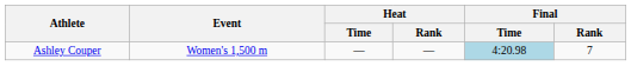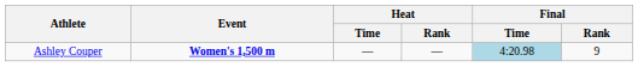 <table class="wikitable" style="font-size:95%; text-align:center;" width="95%">
 <tr>
 <th rowspan="2">Athlete</th>
 <th rowspan="2">Event</th>
 <th colspan="2">Heat</th>
 <th colspan="2">Final</th>
 </tr>
 <tr>
 <th>Time</th>
 <th>Rank</th>
 <th>Time</th>
 <th>Rank</th>
 </tr>
 <tr>
 <td width=20%><a href='#'>Ashley Couper</a></td>
-<td><a href='#'>Women's 1,500 m</a></td>
+<td><strong><a href='#'>Women's 1,500 m</a></strong></td>
 <td>—</td>
 <td>—</td>
 <td style="background: lightblue;">4:20.98</td>
-<td>7</td>
+<td>9</td>
 </tr>
 </table>
